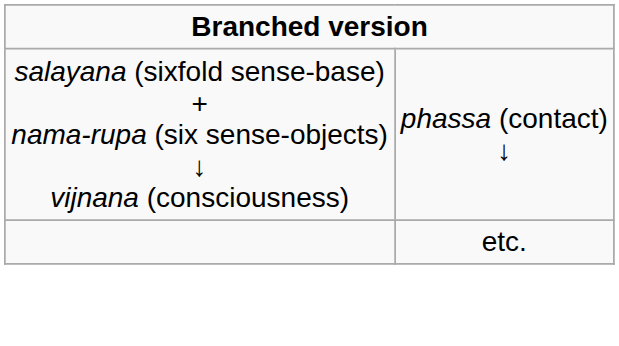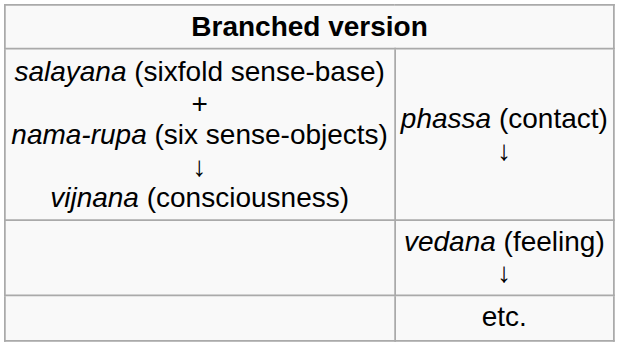 <table class="wikitable floatleft mw-collapsible autocollapse" border="1" cellpadding="3" cellspacing="0" style="font-size:100%">
 <tr>
 <td colspan=2 style="text-align:center;"><strong>Branched version</strong></td>
 </tr>
 <tr>
 <td style="text-align:center;"><em>salayana</em> (sixfold sense-base)<br>+<br><em>nama-rupa</em> (six sense-objects)<br>↓<br><em>vijnana</em> (consciousness)</td>
 <td style="text-align:center;"><em>phassa</em> (contact)<br>↓</td>
 </tr>
 <tr>
 <td></td>
+<td style="text-align:center;"><em>vedana</em> (feeling)<br>↓</td>
+</tr>
+<tr>
+<td></td>
 <td style="text-align:center;">etc.</td>
 </tr>
 </table>
